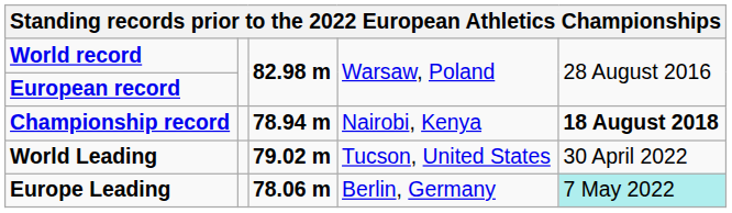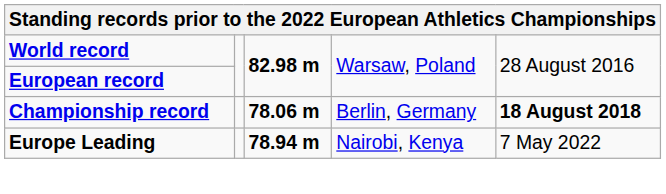 <table class="wikitable">
 <tr>
 <th colspan="5">Standing records prior to the 2022 European Athletics Championships</th>
 </tr>
 <tr>
 <td><strong><a href='#'>World record</a></strong></td>
 <td rowspan=2></td>
 <td rowspan=2><strong>82.98 m</strong> </td>
 <td rowspan=2><a href='#'>Warsaw</a>, <a href='#'>Poland</a></td>
 <td rowspan=2>28 August 2016</td>
 </tr>
 <tr>
 <td><strong><a href='#'>European record</a></strong></td>
 </tr>
 <tr>
 <td><strong><a href='#'>Championship record</a></strong></td>
 <td></td>
-<td><strong>78.94 m</strong></td>
-<td><a href='#'>Nairobi</a>, <a href='#'>Kenya</a></td>
+<td><strong>78.06 m</strong></td>
+<td><a href='#'>Berlin</a>, <a href='#'>Germany</a></td>
 <td><strong>18 August 2018</strong></td>
-</tr>
-<tr>
-<td><strong>World Leading</strong></td>
-<td></td>
-<td><strong>79.02 m</strong></td>
-<td><a href='#'>Tucson</a>, <a href='#'>United States</a></td>
-<td>30 April 2022</td>
 </tr>
 <tr>
 <td><strong>Europe Leading</strong></td>
 <td></td>
-<td><strong>78.06 m</strong></td>
-<td><a href='#'>Berlin</a>, <a href='#'>Germany</a></td>
-<td style="background: paleturquoise;">7 May 2022</td>
+<td><strong>78.94 m</strong></td>
+<td><a href='#'>Nairobi</a>, <a href='#'>Kenya</a></td>
+<td>7 May 2022</td>
 </tr>
 </table>
